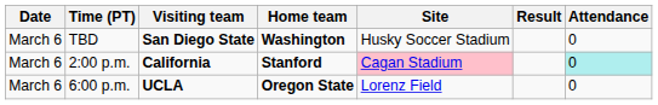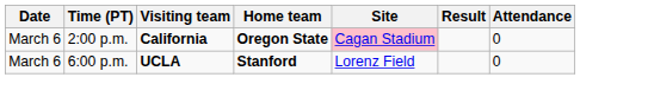 <table class="wikitable">
 <tr>
 <th>Date</th>
 <th>Time (PT)</th>
 <th>Visiting team</th>
 <th>Home team</th>
 <th>Site</th>
 <th>Result</th>
 <th>Attendance</th>
 </tr>
 <tr>
 <td>March 6</td>
-<td>TBD</td>
-<td><strong>San Diego State</strong></td>
-<td><strong>Washington</strong></td>
-<td>Husky Soccer Stadium</td>
+<td>2:00 p.m.</td>
+<td><strong>California</strong></td>
+<td><strong>Oregon State</strong></td>
+<td style="background: pink;"><a href='#'>Cagan Stadium</a></td>
 <td></td>
 <td>0</td>
 </tr>
 <tr>
 <td>March 6</td>
-<td>2:00 p.m.</td>
-<td><strong>California</strong></td>
-<td><strong>Stanford</strong></td>
-<td style="background: pink;"><a href='#'>Cagan Stadium</a></td>
-<td></td>
-<td style="background: paleturquoise;">0</td>
-</tr>
-<tr>
-<td>March 6</td>
 <td>6:00 p.m.</td>
 <td><strong>UCLA</strong></td>
-<td><strong>Oregon State</strong></td>
+<td><strong>Stanford</strong></td>
 <td><a href='#'>Lorenz Field</a></td>
 <td></td>
 <td>0</td>
 </tr>
 </table>
